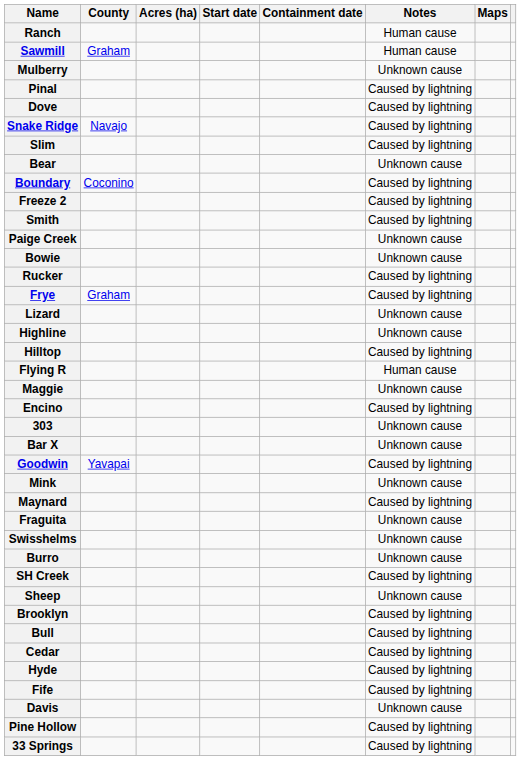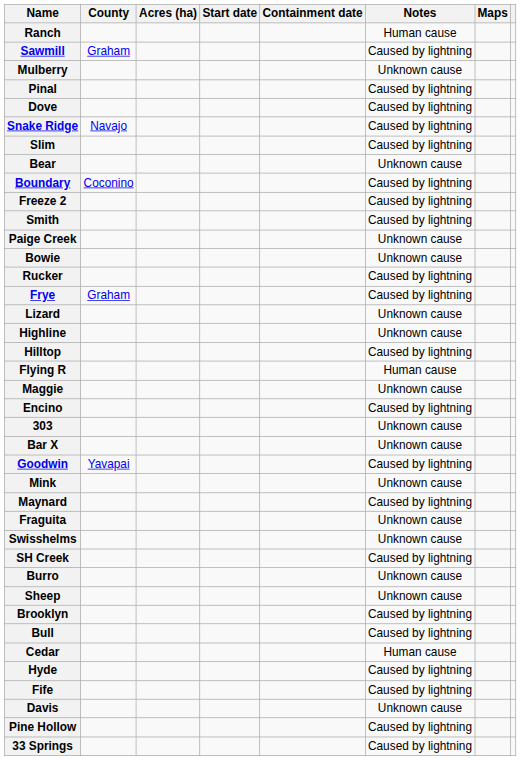 <table class="wikitable sortable mw-collapsible plainrowheaders" style="text-align:center;">
 <tr>
 <th scope="col">Name</th>
 <th>County</th>
 <th scope="col">Acres (ha)</th>
 <th scope="col">Start date</th>
 <th scope="col">Containment date</th>
 <th scope="col">Notes</th>
 <th scope="col">Maps</th>
 <th scope="col" class="unsortable"></th>
 </tr>
 <tr>
 <th scope="row">Ranch</th>
 <td></td>
 <td style="text-align:center;"></td>
 <td style="text-align:center;"></td>
 <td style="text-align:center;"></td>
 <td>Human cause</td>
 <td></td>
 <td style="text-align:center;"></td>
 </tr>
 <tr>
 <th scope="row"><a href='#'>Sawmill</a></th>
 <td><a href='#'>Graham</a></td>
 <td style="text-align:center;"></td>
 <td style="text-align:center;"></td>
 <td style="text-align:center;"></td>
-<td>Human cause</td>
+<td>Caused by lightning</td>
 <td></td>
 <td style="text-align:center;"></td>
 </tr>
 <tr>
 <th scope="row">Mulberry</th>
 <td></td>
 <td style="text-align:center;"></td>
 <td style="text-align:center;"></td>
 <td style="text-align:center;"></td>
 <td>Unknown cause</td>
 <td></td>
 <td style="text-align:center;"></td>
 </tr>
 <tr>
 <th scope="row">Pinal</th>
 <td></td>
 <td style="text-align:center;"></td>
 <td style="text-align:center;"></td>
 <td style="text-align:center;"></td>
 <td>Caused by lightning</td>
 <td></td>
 <td style="text-align:center;"></td>
 </tr>
 <tr>
 <th scope="row">Dove</th>
 <td></td>
 <td style="text-align:center;"></td>
 <td style="text-align:center;"></td>
 <td style="text-align:center;"></td>
 <td>Caused by lightning</td>
 <td></td>
 <td style="text-align:center;"></td>
 </tr>
 <tr>
 <th scope="row"><a href='#'>Snake Ridge</a></th>
 <td><a href='#'>Navajo</a></td>
 <td style="text-align:center;"></td>
 <td style="text-align:center;"></td>
 <td style="text-align:center;"></td>
 <td>Caused by lightning</td>
 <td></td>
 <td style="text-align:center;"></td>
 </tr>
 <tr>
 <th scope="row">Slim</th>
 <td></td>
 <td style="text-align:center;"></td>
 <td style="text-align:center;"></td>
 <td style="text-align:center;"></td>
 <td>Caused by lightning</td>
 <td></td>
 <td style="text-align:center;"></td>
 </tr>
 <tr>
 <th scope="row">Bear</th>
 <td></td>
 <td style="text-align:center;"></td>
 <td style="text-align:center;"></td>
 <td style="text-align:center;"></td>
 <td>Unknown cause</td>
 <td></td>
 <td style="text-align:center;"></td>
 </tr>
 <tr>
 <th scope="row"><a href='#'>Boundary</a></th>
 <td><a href='#'>Coconino</a></td>
 <td style="text-align:center;"></td>
 <td style="text-align:center;"></td>
 <td style="text-align:center;"></td>
 <td>Caused by lightning</td>
 <td></td>
 <td style="text-align:center;"></td>
 </tr>
 <tr>
 <th scope="row">Freeze 2</th>
 <td></td>
 <td style="text-align:center;"></td>
 <td style="text-align:center;"></td>
 <td style="text-align:center;"></td>
 <td>Caused by lightning</td>
 <td></td>
 <td style="text-align:center;"></td>
 </tr>
 <tr>
 <th scope="row">Smith</th>
 <td></td>
 <td style="text-align:center;"></td>
 <td style="text-align:center;"></td>
 <td style="text-align:center;"></td>
 <td>Caused by lightning</td>
 <td></td>
 <td style="text-align:center;"></td>
 </tr>
 <tr>
 <th scope="row">Paige Creek</th>
 <td></td>
 <td style="text-align:center;"></td>
 <td style="text-align:center;"></td>
 <td style="text-align:center;"></td>
 <td>Unknown cause</td>
 <td></td>
 <td style="text-align:center;"></td>
 </tr>
 <tr>
 <th scope="row">Bowie</th>
 <td></td>
 <td style="text-align:center;"></td>
 <td style="text-align:center;"></td>
 <td style="text-align:center;"></td>
 <td>Unknown cause</td>
 <td></td>
 <td style="text-align:center;"></td>
 </tr>
 <tr>
 <th scope="row">Rucker</th>
 <td></td>
 <td style="text-align:center;"></td>
 <td style="text-align:center;"></td>
 <td style="text-align:center;"></td>
 <td>Caused by lightning</td>
 <td></td>
 <td style="text-align:center;"></td>
 </tr>
 <tr>
 <th scope="row"><a href='#'>Frye</a></th>
 <td><a href='#'>Graham</a></td>
 <td style="text-align:center;"></td>
 <td style="text-align:center;"></td>
 <td style="text-align:center;"></td>
 <td>Caused by lightning</td>
 <td></td>
 <td style="text-align:center;"></td>
 </tr>
 <tr>
 <th scope="row">Lizard</th>
 <td></td>
 <td style="text-align:center;"></td>
 <td style="text-align:center;"></td>
 <td style="text-align:center;"></td>
 <td>Unknown cause</td>
 <td></td>
 <td style="text-align:center;"></td>
 </tr>
 <tr>
 <th scope="row">Highline</th>
 <td></td>
 <td style="text-align:center;"></td>
 <td style="text-align:center;"></td>
 <td style="text-align:center;"></td>
 <td>Unknown cause</td>
 <td></td>
 <td style="text-align:center;"></td>
 </tr>
 <tr>
 <th scope="row">Hilltop</th>
 <td></td>
 <td style="text-align:center;"></td>
 <td style="text-align:center;"></td>
 <td style="text-align:center;"></td>
 <td>Caused by lightning</td>
 <td></td>
 <td style="text-align:center;"></td>
 </tr>
 <tr>
 <th scope="row">Flying R</th>
 <td></td>
 <td style="text-align:center;"></td>
 <td style="text-align:center;"></td>
 <td style="text-align:center;"></td>
 <td>Human cause</td>
 <td></td>
 <td style="text-align:center;"></td>
 </tr>
 <tr>
 <th scope="row">Maggie</th>
 <td></td>
 <td style="text-align:center;"></td>
 <td style="text-align:center;"></td>
 <td style="text-align:center;"></td>
 <td>Unknown cause</td>
 <td></td>
 <td style="text-align:center;"></td>
 </tr>
 <tr>
 <th scope="row">Encino</th>
 <td></td>
 <td style="text-align:center;"></td>
 <td style="text-align:center;"></td>
 <td style="text-align:center;"></td>
 <td>Caused by lightning</td>
 <td></td>
 <td style="text-align:center;"></td>
 </tr>
 <tr>
 <th scope="row">303</th>
 <td></td>
 <td style="text-align:center;"></td>
 <td style="text-align:center;"></td>
 <td style="text-align:center;"></td>
 <td>Unknown cause</td>
 <td></td>
 <td style="text-align:center;"></td>
 </tr>
 <tr>
 <th scope="row">Bar X</th>
 <td></td>
 <td style="text-align:center;"></td>
 <td style="text-align:center;"></td>
 <td style="text-align:center;"></td>
 <td>Unknown cause</td>
 <td></td>
 <td style="text-align:center;"></td>
 </tr>
 <tr>
 <th scope="row"><a href='#'>Goodwin</a></th>
 <td><a href='#'>Yavapai</a></td>
 <td style="text-align:center;"></td>
 <td style="text-align:center;"></td>
 <td style="text-align:center;"></td>
 <td>Caused by lightning</td>
 <td></td>
 <td style="text-align:center;"></td>
 </tr>
 <tr>
 <th scope="row">Mink</th>
 <td></td>
 <td style="text-align:center;"></td>
 <td style="text-align:center;"></td>
 <td style="text-align:center;"></td>
 <td>Unknown cause</td>
 <td></td>
 <td style="text-align:center;"></td>
 </tr>
 <tr>
 <th scope="row">Maynard</th>
 <td></td>
 <td style="text-align:center;"></td>
 <td style="text-align:center;"></td>
 <td style="text-align:center;"></td>
 <td>Caused by lightning</td>
 <td></td>
 <td style="text-align:center;"></td>
 </tr>
 <tr>
 <th scope="row">Fraguita</th>
 <td></td>
 <td style="text-align:center;"></td>
 <td style="text-align:center;"></td>
 <td style="text-align:center;"></td>
 <td>Unknown cause</td>
 <td></td>
 <td style="text-align:center;"></td>
 </tr>
 <tr>
 <th scope="row">Swisshelms</th>
 <td></td>
 <td style="text-align:center;"></td>
 <td style="text-align:center;"></td>
 <td style="text-align:center;"></td>
 <td>Unknown cause</td>
 <td></td>
 <td style="text-align:center;"></td>
 </tr>
 <tr>
+<th scope="row">SH Creek</th>
+<td></td>
+<td style="text-align:center;"></td>
+<td style="text-align:center;"></td>
+<td style="text-align:center;"></td>
+<td>Caused by lightning</td>
+<td></td>
+<td style="text-align:center;"></td>
+</tr>
+<tr>
 <th scope="row">Burro</th>
 <td></td>
 <td style="text-align:center;"></td>
 <td style="text-align:center;"></td>
 <td style="text-align:center;"></td>
 <td>Unknown cause</td>
-<td></td>
-<td style="text-align:center;"></td>
-</tr>
-<tr>
-<th scope="row">SH Creek</th>
-<td></td>
-<td style="text-align:center;"></td>
-<td style="text-align:center;"></td>
-<td style="text-align:center;"></td>
-<td>Caused by lightning</td>
 <td></td>
 <td style="text-align:center;"></td>
 </tr>
 <tr>
 <th scope="row">Sheep</th>
 <td></td>
 <td style="text-align:center;"></td>
 <td style="text-align:center;"></td>
 <td style="text-align:center;"></td>
 <td>Unknown cause</td>
 <td></td>
 <td style="text-align:center;"></td>
 </tr>
 <tr>
 <th scope="row">Brooklyn</th>
 <td></td>
 <td style="text-align:center;"></td>
 <td style="text-align:center;"></td>
 <td style="text-align:center;"></td>
 <td>Caused by lightning</td>
 <td></td>
 <td style="text-align:center;"></td>
 </tr>
 <tr>
 <th scope="row">Bull</th>
 <td></td>
 <td style="text-align:center;"></td>
 <td style="text-align:center;"></td>
 <td style="text-align:center;"></td>
 <td>Caused by lightning</td>
 <td></td>
 <td style="text-align:center;"></td>
 </tr>
 <tr>
 <th scope="row">Cedar</th>
 <td></td>
 <td style="text-align:center;"></td>
 <td style="text-align:center;"></td>
 <td style="text-align:center;"></td>
-<td>Caused by lightning</td>
+<td>Human cause</td>
 <td></td>
 <td style="text-align:center;"></td>
 </tr>
 <tr>
 <th scope="row">Hyde</th>
 <td></td>
 <td style="text-align:center;"></td>
 <td style="text-align:center;"></td>
 <td style="text-align:center;"></td>
 <td>Caused by lightning</td>
 <td></td>
 <td style="text-align:center;"></td>
 </tr>
 <tr>
 <th scope="row">Fife</th>
 <td></td>
 <td style="text-align:center;"></td>
 <td style="text-align:center;"></td>
 <td style="text-align:center;"></td>
 <td>Caused by lightning</td>
 <td></td>
 <td style="text-align:center;"></td>
 </tr>
 <tr>
 <th scope="row">Davis</th>
 <td></td>
 <td style="text-align:center;"></td>
 <td style="text-align:center;"></td>
 <td style="text-align:center;"></td>
 <td>Unknown cause</td>
 <td></td>
 <td style="text-align:center;"></td>
 </tr>
 <tr>
 <th scope="row">Pine Hollow</th>
 <td></td>
 <td style="text-align:center;"></td>
 <td style="text-align:center;"></td>
 <td style="text-align:center;"></td>
 <td>Caused by lightning</td>
 <td></td>
 <td style="text-align:center;"></td>
 </tr>
 <tr>
 <th scope="row">33 Springs</th>
 <td></td>
 <td style="text-align:center;"></td>
 <td style="text-align:center;"></td>
 <td style="text-align:center;"></td>
 <td>Caused by lightning</td>
 <td></td>
 <td style="text-align:center;"></td>
 </tr>
 </table>
